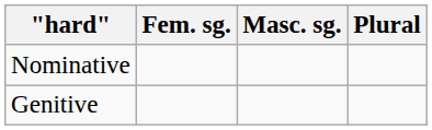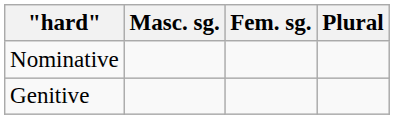 <table class="wikitable">
 <tr>
 <th> "hard"</th>
+<th>Masc. sg.</th>
 <th>Fem. sg.</th>
-<th>Masc. sg.</th>
 <th>Plural</th>
 </tr>
 <tr>
 <td>Nominative</td>
 <td></td>
 <td></td>
 <td></td>
 </tr>
 <tr>
 <td>Genitive</td>
 <td></td>
 <td></td>
 <td></td>
 </tr>
 </table>
